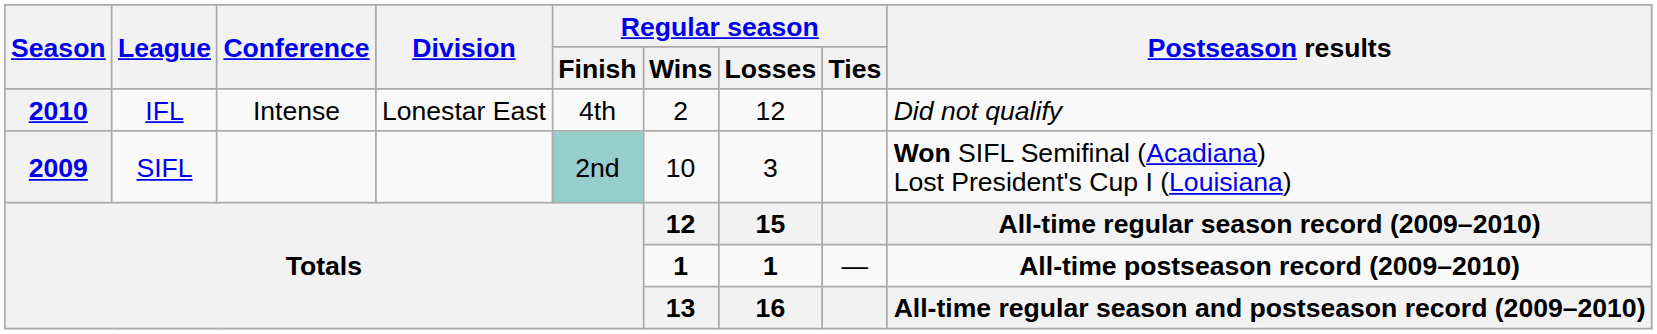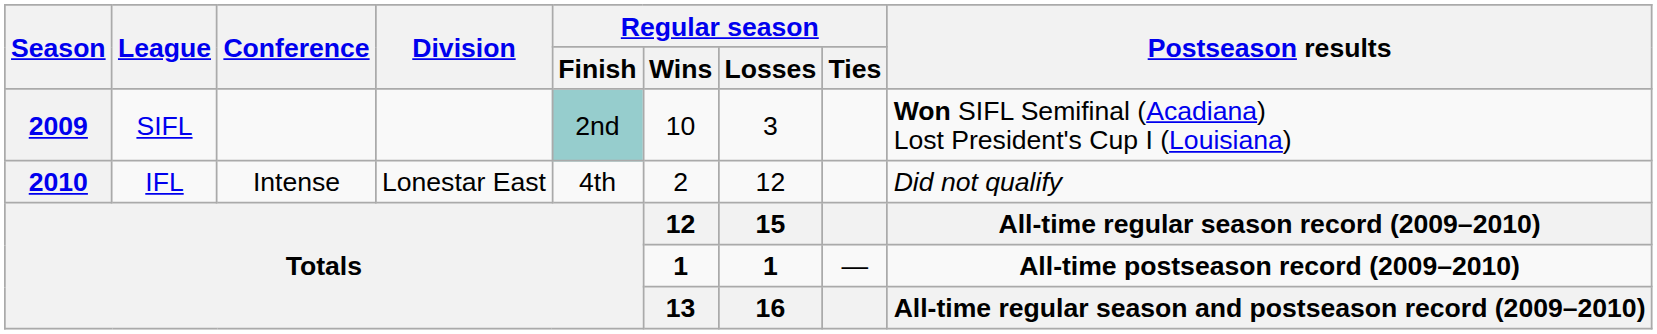 <table class="wikitable" style="font-size: 95%; text-align:center">
 <tr>
 <th rowspan="2"><a href='#'>Season</a></th>
 <th rowspan="2"><a href='#'>League</a></th>
 <th rowspan="2"><a href='#'>Conference</a></th>
 <th rowspan="2"><a href='#'>Division</a></th>
 <th colspan="4"><a href='#'>Regular season</a></th>
 <th rowspan="2"><a href='#'>Postseason</a> results</th>
 </tr>
 <tr>
 <th>Finish</th>
 <th>Wins</th>
 <th>Losses</th>
 <th>Ties</th>
 </tr>
 <tr>
+<th><a href='#'>2009</a></th>
+<td><a href='#'>SIFL</a></td>
+<td></td>
+<td></td>
+<td style="background:#96cdcd;">2nd</td>
+<td>10</td>
+<td>3</td>
+<td></td>
+<td align=left><strong>Won</strong> SIFL Semifinal (<a href='#'>Acadiana</a>)<br>Lost President's Cup I (<a href='#'>Louisiana</a>)</td>
+</tr>
+<tr>
 <th><a href='#'>2010</a></th>
 <td><a href='#'>IFL</a></td>
 <td>Intense</td>
 <td>Lonestar East</td>
 <td>4th</td>
 <td>2</td>
 <td>12</td>
 <td></td>
 <td align=left><em>Did not qualify</em></td>
-</tr>
-<tr>
-<th><a href='#'>2009</a></th>
-<td><a href='#'>SIFL</a></td>
-<td></td>
-<td></td>
-<td style="background:#96cdcd;">2nd</td>
-<td>10</td>
-<td>3</td>
-<td></td>
-<td align=left><strong>Won</strong> SIFL Semifinal (<a href='#'>Acadiana</a>)<br>Lost President's Cup I (<a href='#'>Louisiana</a>)</td>
 </tr>
 <tr>
 <th rowspan="5" colspan="5">Totals</th>
 <th>12</th>
 <th>15</th>
 <th></th>
 <th>All-time regular season record (2009–2010)</th>
 </tr>
 <tr>
 <td><strong>1</strong></td>
 <td><strong>1</strong></td>
 <td>—</td>
 <td><strong>All-time postseason record (2009–2010)</strong></td>
 </tr>
 <tr>
 <th>13</th>
 <th>16</th>
 <th></th>
 <th>All-time regular season and  postseason record (2009–2010)</th>
 </tr>
 </table>
